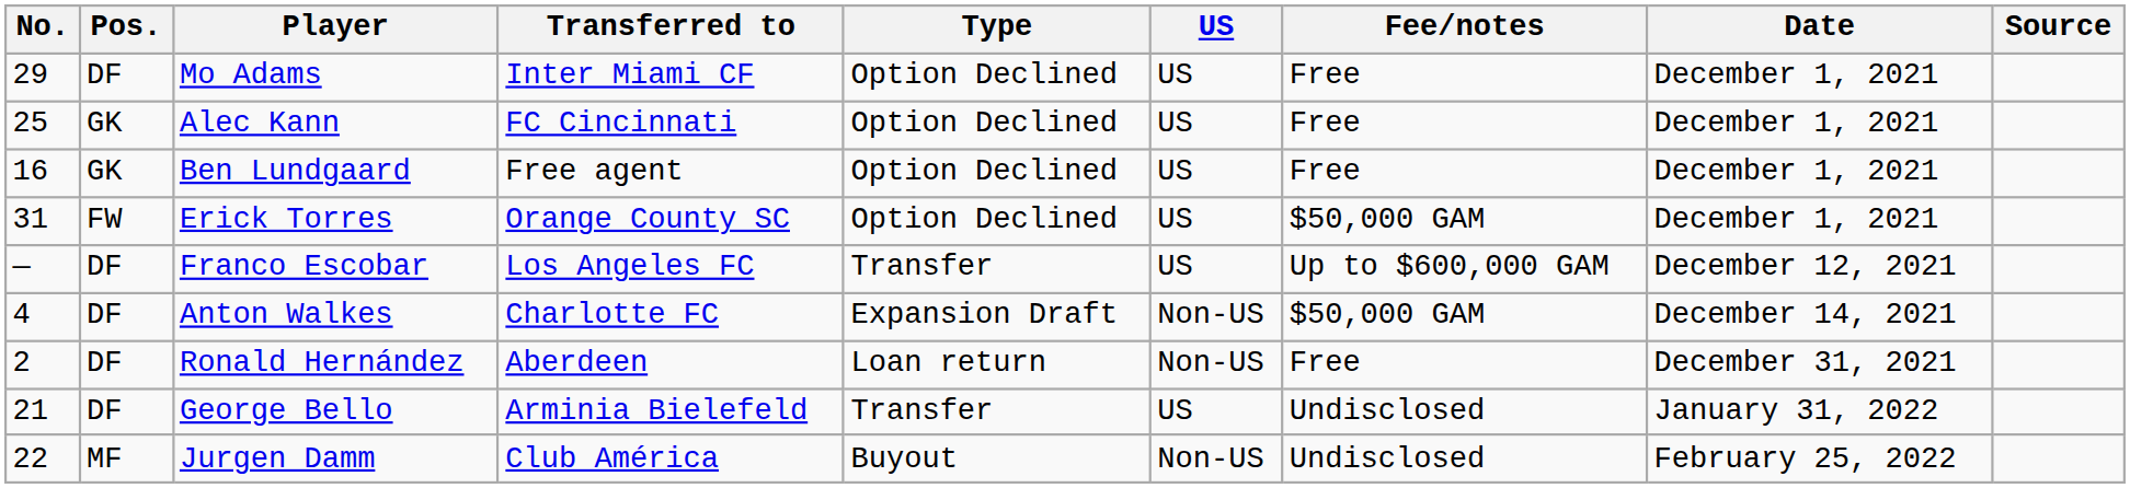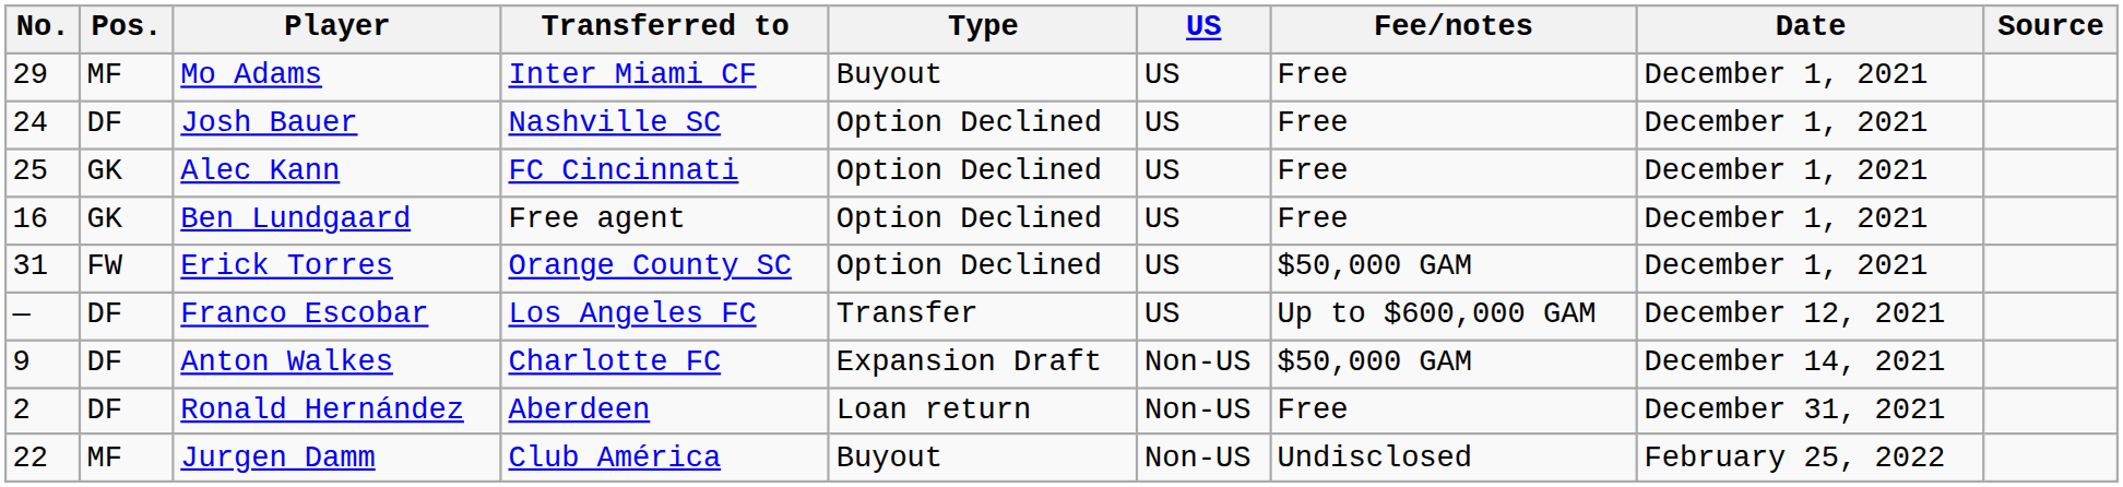 <table class="wikitable sortable" style="width:100%; text-align:center; font-size:95%; text-align:left;">
 <tr>
 <th>No.</th>
 <th>Pos.</th>
 <th>Player</th>
 <th>Transferred to</th>
 <th>Type</th>
 <th><a href='#'>US</a></th>
 <th>Fee/notes</th>
 <th>Date</th>
 <th>Source</th>
 </tr>
 <tr>
 <td>29</td>
-<td>DF</td>
+<td>MF</td>
 <td> <a href='#'>Mo Adams</a></td>
 <td> <a href='#'>Inter Miami CF</a></td>
+<td>Buyout</td>
+<td>US</td>
+<td>Free</td>
+<td>December 1, 2021</td>
+<td></td>
+</tr>
+<tr>
+<td>24</td>
+<td>DF</td>
+<td> <a href='#'>Josh Bauer</a></td>
+<td> <a href='#'>Nashville SC</a></td>
 <td>Option Declined</td>
 <td>US</td>
 <td>Free</td>
 <td>December 1, 2021</td>
 <td></td>
 </tr>
 <tr>
 <td>25</td>
 <td>GK</td>
 <td> <a href='#'>Alec Kann</a></td>
 <td> <a href='#'>FC Cincinnati</a></td>
 <td>Option Declined</td>
 <td>US</td>
 <td>Free</td>
 <td>December 1, 2021</td>
 <td></td>
 </tr>
 <tr>
 <td>16</td>
 <td>GK</td>
 <td> <a href='#'>Ben Lundgaard</a></td>
 <td>Free agent</td>
 <td>Option Declined</td>
 <td>US</td>
 <td>Free</td>
 <td>December 1, 2021</td>
 <td></td>
 </tr>
 <tr>
 <td>31</td>
 <td>FW</td>
 <td> <a href='#'>Erick Torres</a></td>
 <td> <a href='#'>Orange County SC</a></td>
 <td>Option Declined</td>
 <td>US</td>
 <td>$50,000 GAM</td>
 <td>December 1, 2021</td>
 <td></td>
 </tr>
 <tr>
 <td>—</td>
 <td>DF</td>
 <td> <a href='#'>Franco Escobar</a></td>
 <td> <a href='#'>Los Angeles FC</a></td>
 <td>Transfer</td>
 <td>US</td>
 <td>Up to $600,000 GAM</td>
 <td>December 12, 2021</td>
 <td></td>
 </tr>
 <tr>
-<td>4</td>
+<td>9</td>
 <td>DF</td>
 <td> <a href='#'>Anton Walkes</a></td>
 <td> <a href='#'>Charlotte FC</a></td>
 <td>Expansion Draft</td>
 <td>Non-US</td>
 <td>$50,000 GAM</td>
 <td>December 14, 2021</td>
 <td></td>
 </tr>
 <tr>
 <td>2</td>
 <td>DF</td>
 <td> <a href='#'>Ronald Hernández</a></td>
 <td> <a href='#'>Aberdeen</a></td>
 <td>Loan return</td>
 <td>Non-US</td>
 <td>Free</td>
 <td>December 31, 2021</td>
 <td></td>
 </tr>
 <tr>
-<td>21</td>
-<td>DF</td>
-<td> <a href='#'>George Bello</a></td>
-<td> <a href='#'>Arminia Bielefeld</a></td>
-<td>Transfer</td>
-<td>US</td>
-<td>Undisclosed</td>
-<td>January 31, 2022</td>
-<td></td>
-</tr>
-<tr>
 <td>22</td>
 <td>MF</td>
 <td> <a href='#'>Jurgen Damm</a></td>
 <td> <a href='#'>Club América</a></td>
 <td>Buyout</td>
 <td>Non-US</td>
 <td>Undisclosed</td>
 <td>February 25, 2022</td>
 <td></td>
 </tr>
 </table>
